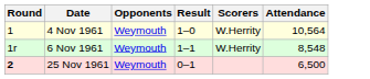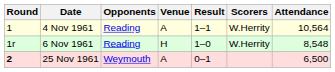 <table class="wikitable">
 <tr>
 <th>Round</th>
 <th>Date</th>
 <th>Opponents</th>
+<th>Venue</th>
 <th>Result</th>
 <th>Scorers</th>
 <th>Attendance</th>
 </tr>
 <tr bgcolor="#ffffdd">
 <td>1</td>
 <td>4 Nov 1961</td>
-<td><a href='#'>Weymouth</a></td>
-<td>1–0</td>
+<td><a href='#'>Reading</a></td>
+<td>A</td>
+<td>1–1</td>
 <td>W.Herrity</td>
 <td align="right">10,564</td>
 </tr>
 <tr bgcolor="#ddffdd">
 <td>1r</td>
 <td>6 Nov 1961</td>
-<td><a href='#'>Weymouth</a></td>
-<td>1–1</td>
+<td><a href='#'>Reading</a></td>
+<td>H</td>
+<td>1–0</td>
 <td>W.Herrity</td>
 <td align="right">8,548</td>
 </tr>
 <tr bgcolor="#ffdddd">
 <td><strong>2</strong></td>
 <td>25 Nov 1961</td>
 <td><a href='#'>Weymouth</a></td>
+<td>A</td>
 <td>0–1</td>
 <td></td>
 <td align="right">6,500</td>
 </tr>
 </table>
